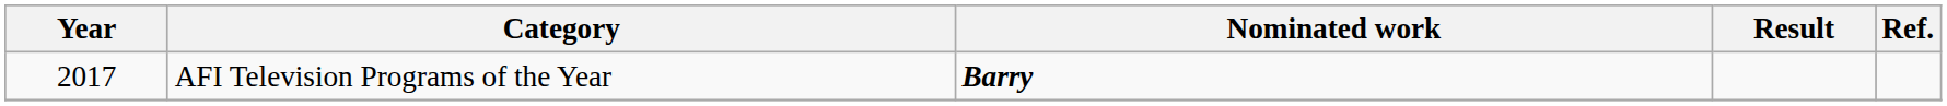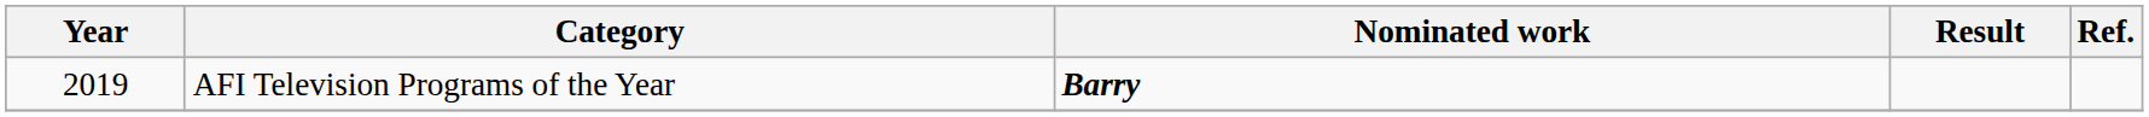 <table class=wikitable>
 <tr>
 <th scope="col" style="width:5em;">Year</th>
 <th scope="col" style="width:26em;">Category</th>
 <th scope="col" style="width:25em;">Nominated work</th>
 <th scope="col" style="width:5em;">Result</th>
 <th>Ref.</th>
 </tr>
 <tr>
-<td style="text-align:center;">2017</td>
+<td style="text-align:center;">2019</td>
 <td>AFI Television Programs of the Year</td>
 <td><strong><em>Barry</em></strong></td>
 <td></td>
 <td style="text-align:center;"></td>
 </tr>
 <tr>
 </tr>
 </table>
